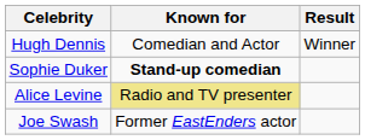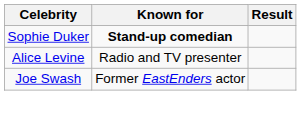 <table class="wikitable" style="text-align:center">
 <tr>
 <th>Celebrity</th>
 <th>Known for</th>
 <th>Result</th>
-</tr>
-<tr>
-<td><a href='#'>Hugh Dennis</a></td>
-<td>Comedian and Actor</td>
-<td>Winner</td>
 </tr>
 <tr>
 <td><a href='#'>Sophie Duker</a></td>
 <td><strong>Stand-up comedian</strong></td>
 <td></td>
 </tr>
 <tr>
 <td><a href='#'>Alice Levine</a></td>
-<td style="background: khaki;">Radio and TV presenter</td>
+<td>Radio and TV presenter</td>
 <td></td>
 </tr>
 <tr>
 <td><a href='#'>Joe Swash</a></td>
 <td>Former <em><a href='#'>EastEnders</a></em> actor</td>
 <td></td>
 </tr>
 </table>
